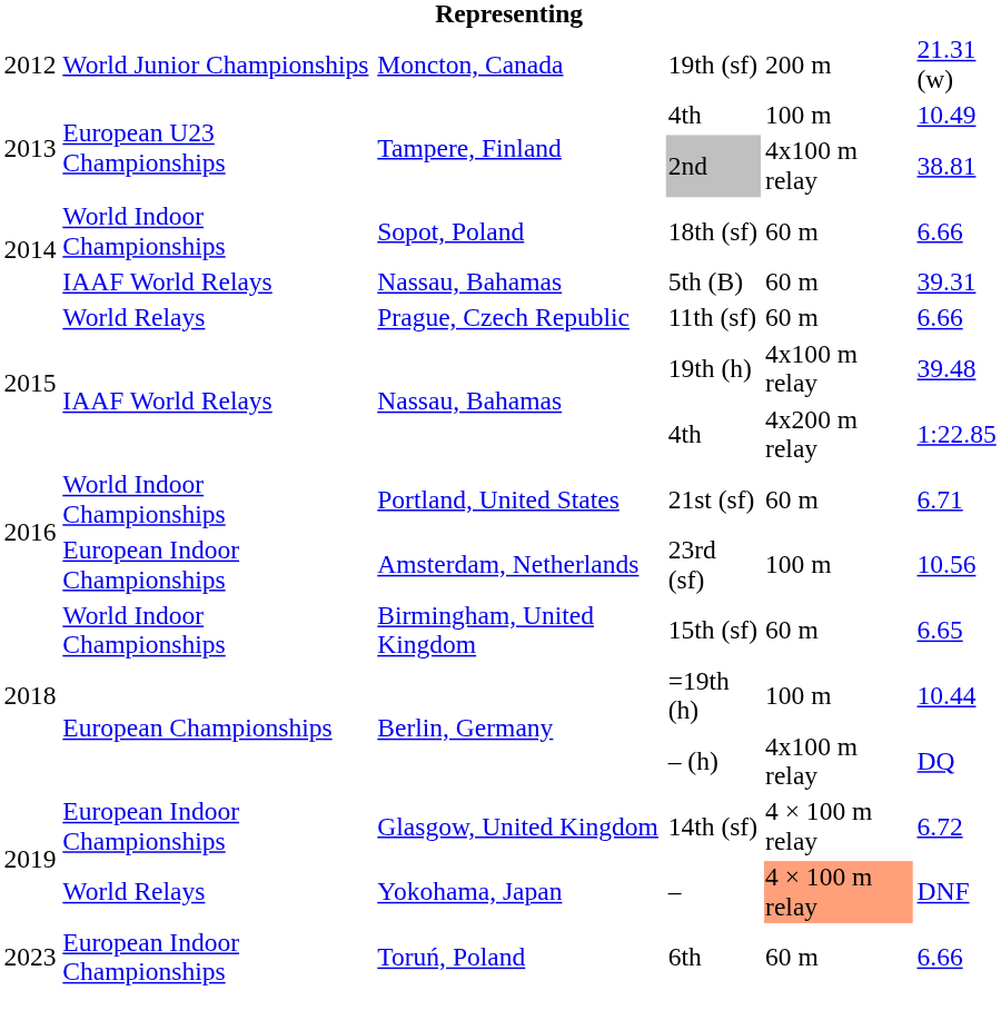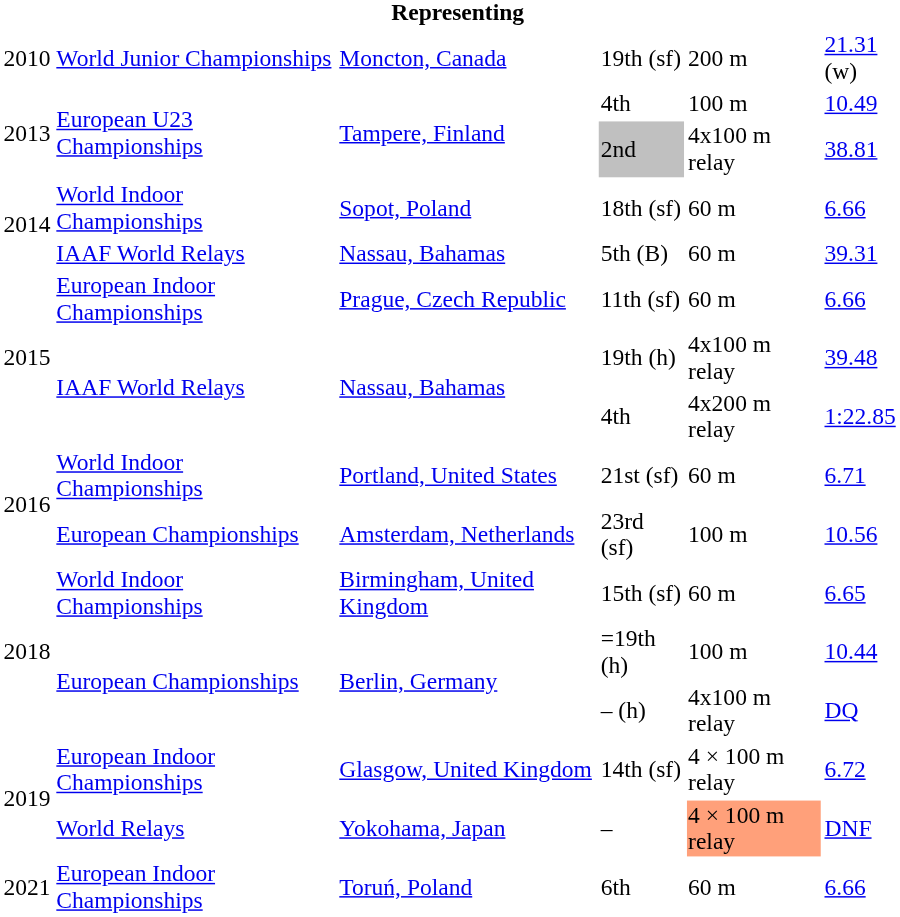 <table>
 <tr>
 <th colspan="6">Representing </th>
 </tr>
 <tr>
-<td>2012</td>
+<td>2010</td>
 <td><a href='#'>World Junior Championships</a></td>
 <td><a href='#'>Moncton, Canada</a></td>
 <td>19th (sf)</td>
 <td>200 m</td>
 <td><a href='#'>21.31</a> (w)</td>
 </tr>
 <tr>
 <td rowspan=2>2013</td>
 <td rowspan=2><a href='#'>European U23 Championships</a></td>
 <td rowspan=2><a href='#'>Tampere, Finland</a></td>
 <td>4th</td>
 <td>100 m</td>
 <td><a href='#'>10.49</a></td>
 </tr>
 <tr>
 <td bgcolor=silver>2nd</td>
 <td>4x100 m relay</td>
 <td><a href='#'>38.81</a></td>
 </tr>
 <tr>
 <td rowspan=2>2014</td>
 <td><a href='#'>World Indoor Championships</a></td>
 <td><a href='#'>Sopot, Poland</a></td>
 <td>18th (sf)</td>
 <td>60 m</td>
 <td><a href='#'>6.66</a></td>
 </tr>
 <tr>
 <td><a href='#'>IAAF World Relays</a></td>
 <td><a href='#'>Nassau, Bahamas</a></td>
 <td>5th (B)</td>
 <td>60 m</td>
 <td><a href='#'>39.31</a></td>
 </tr>
 <tr>
 <td rowspan=3>2015</td>
-<td><a href='#'>World Relays</a></td>
+<td><a href='#'>European Indoor Championships</a></td>
 <td><a href='#'>Prague, Czech Republic</a></td>
 <td>11th (sf)</td>
 <td>60 m</td>
 <td><a href='#'>6.66</a></td>
 </tr>
 <tr>
 <td rowspan=2><a href='#'>IAAF World Relays</a></td>
 <td rowspan=2><a href='#'>Nassau, Bahamas</a></td>
 <td>19th (h)</td>
 <td>4x100 m relay</td>
 <td><a href='#'>39.48</a></td>
 </tr>
 <tr>
 <td>4th</td>
 <td>4x200 m relay</td>
 <td><a href='#'>1:22.85</a></td>
 </tr>
 <tr>
 <td rowspan=2>2016</td>
 <td><a href='#'>World Indoor Championships</a></td>
 <td><a href='#'>Portland, United States</a></td>
 <td>21st (sf)</td>
 <td>60 m</td>
 <td><a href='#'>6.71</a></td>
 </tr>
 <tr>
-<td><a href='#'>European Indoor Championships</a></td>
+<td><a href='#'>European Championships</a></td>
 <td><a href='#'>Amsterdam, Netherlands</a></td>
 <td>23rd (sf)</td>
 <td>100 m</td>
 <td><a href='#'>10.56</a></td>
 </tr>
 <tr>
 <td rowspan=3>2018</td>
 <td><a href='#'>World Indoor Championships</a></td>
 <td><a href='#'>Birmingham, United Kingdom</a></td>
 <td>15th (sf)</td>
 <td>60 m</td>
 <td><a href='#'>6.65</a></td>
 </tr>
 <tr>
 <td rowspan=2><a href='#'>European Championships</a></td>
 <td rowspan=2><a href='#'>Berlin, Germany</a></td>
 <td>=19th (h)</td>
 <td>100 m</td>
 <td><a href='#'>10.44</a></td>
 </tr>
 <tr>
 <td>– (h)</td>
 <td>4x100 m relay</td>
 <td><a href='#'>DQ</a></td>
 </tr>
 <tr>
 <td rowspan=2>2019</td>
 <td><a href='#'>European Indoor Championships</a></td>
 <td><a href='#'>Glasgow, United Kingdom</a></td>
 <td>14th (sf)</td>
 <td>4 × 100 m relay</td>
 <td><a href='#'>6.72</a></td>
 </tr>
 <tr>
 <td><a href='#'>World Relays</a></td>
 <td><a href='#'>Yokohama, Japan</a></td>
 <td>–</td>
 <td style="background: lightsalmon;">4 × 100 m relay</td>
 <td><a href='#'>DNF</a></td>
 </tr>
 <tr>
-<td>2023</td>
+<td>2021</td>
 <td><a href='#'>European Indoor Championships</a></td>
 <td><a href='#'>Toruń, Poland</a></td>
 <td>6th</td>
 <td>60 m</td>
 <td><a href='#'>6.66</a></td>
 </tr>
 </table>
